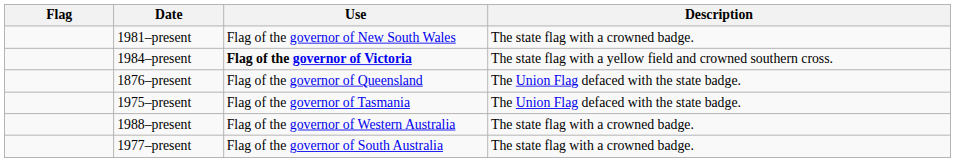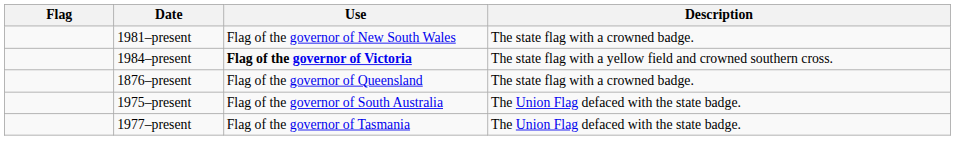 <table class="wikitable">
 <tr>
 <th scope="col" style="width:120px;">Flag</th>
 <th scope="col" style="width:120px;">Date</th>
 <th scope="col" style="width:300px;">Use</th>
 <th scope="col" style="width:530px;">Description</th>
 </tr>
 <tr>
 <td></td>
 <td>1981–present</td>
 <td>Flag of the <a href='#'>governor of New South Wales</a></td>
 <td>The state flag with a crowned badge.</td>
 </tr>
 <tr>
 <td></td>
 <td>1984–present</td>
 <td><strong>Flag of the <a href='#'>governor of Victoria</a></strong></td>
 <td>The state flag with a yellow field and crowned southern cross.</td>
 </tr>
 <tr>
 <td></td>
 <td>1876–present</td>
 <td>Flag of the <a href='#'>governor of Queensland</a></td>
+<td>The state flag with a crowned badge.</td>
+</tr>
+<tr>
+<td></td>
+<td>1975–present</td>
+<td>Flag of the <a href='#'>governor of South Australia</a></td>
 <td>The <a href='#'>Union Flag</a> defaced with the state badge.</td>
 </tr>
 <tr>
 <td></td>
-<td>1975–present</td>
+<td>1977–present</td>
 <td>Flag of the <a href='#'>governor of Tasmania</a></td>
 <td>The <a href='#'>Union Flag</a> defaced with the state badge.</td>
 </tr>
-<tr>
-<td></td>
-<td>1988–present</td>
-<td>Flag of the <a href='#'>governor of Western Australia</a></td>
-<td>The state flag with a crowned badge.</td>
-</tr>
-<tr>
-<td></td>
-<td>1977–present</td>
-<td>Flag of the <a href='#'>governor of South Australia</a></td>
-<td>The state flag with a crowned badge.</td>
-</tr>
 </table>
